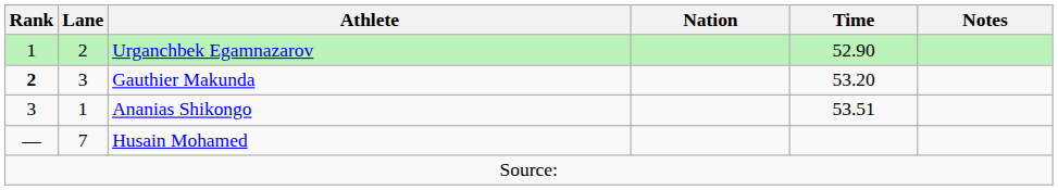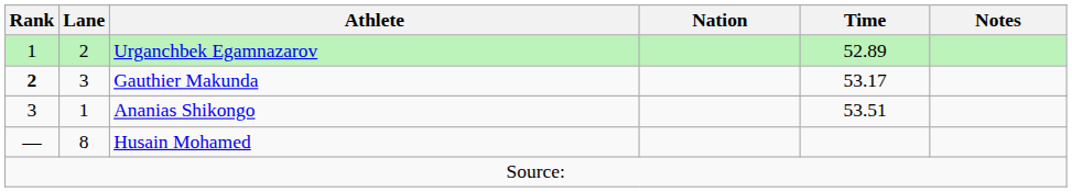 <table class="wikitable sortable" style="text-align:center;width: 70%;">
 <tr>
 <th scope="col" style="width: 10px;">Rank</th>
 <th scope="col" style="width: 10px;">Lane</th>
 <th scope="col">Athlete</th>
 <th scope="col">Nation</th>
 <th scope="col">Time</th>
 <th scope="col">Notes</th>
 </tr>
 <tr bgcolor=bbf3bb>
 <td>1</td>
 <td>2</td>
 <td align=left><a href='#'>Urganchbek Egamnazarov</a><br></td>
 <td align=left></td>
-<td>52.90</td>
+<td>52.89</td>
 <td></td>
 </tr>
 <tr>
 <td><strong>2</strong></td>
 <td>3</td>
 <td align=left><a href='#'>Gauthier Makunda</a><br></td>
 <td align=left></td>
-<td>53.20</td>
+<td>53.17</td>
 <td></td>
 </tr>
 <tr>
 <td>3</td>
 <td>1</td>
 <td align=left><a href='#'>Ananias Shikongo</a><br></td>
 <td align=left></td>
 <td>53.51</td>
 <td></td>
 </tr>
 <tr>
 <td>—</td>
-<td>7</td>
+<td>8</td>
 <td align=left><a href='#'>Husain Mohamed</a><br></td>
 <td align=left></td>
 <td></td>
 <td></td>
 </tr>
 <tr class="sortbottom">
 <td colspan="6">Source:</td>
 </tr>
 </table>
